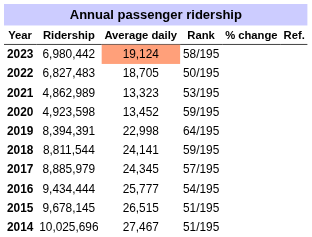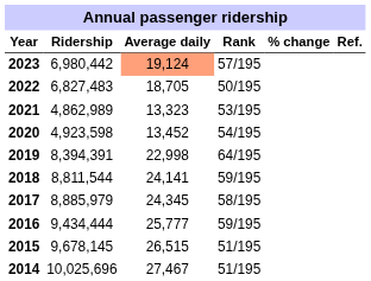 <table class="toccolours" cellpadding="4" cellspacing="0" style="text-align:right;">
 <tr>
 <th colspan="6"  style="background-color:#ccf; background-color:#ccf; font-size:110%; text-align:center;">Annual passenger ridership</th>
 </tr>
 <tr style="font-size:95%; text-align:center">
 <th style="border-bottom:1px solid black">Year</th>
 <th style="border-bottom:1px solid black">Ridership</th>
 <th style="border-bottom:1px solid black">Average daily</th>
 <th style="border-bottom:1px solid black">Rank</th>
 <th style="border-bottom:1px solid black">% change</th>
 <th style="border-bottom:1px solid black">Ref.</th>
 </tr>
 <tr style="text-align:center;">
 <td><strong>2023</strong></td>
 <td>6,980,442</td>
 <td style="background: lightsalmon;">19,124</td>
-<td>58/195</td>
+<td>57/195</td>
 <td></td>
 <td></td>
 </tr>
 <tr style="text-align:center;">
 <td><strong>2022</strong></td>
 <td>6,827,483</td>
 <td>18,705</td>
 <td>50/195</td>
 <td></td>
 <td></td>
 </tr>
 <tr style="text-align:center;">
 <td><strong>2021</strong></td>
 <td>4,862,989</td>
 <td>13,323</td>
 <td>53/195</td>
 <td></td>
 <td></td>
 </tr>
 <tr style="text-align:center;">
 <td><strong>2020</strong></td>
 <td>4,923,598</td>
 <td>13,452</td>
-<td>59/195</td>
+<td>54/195</td>
 <td></td>
 <td></td>
 </tr>
 <tr style="text-align:center;">
 <td><strong>2019</strong></td>
 <td>8,394,391</td>
 <td>22,998</td>
 <td>64/195</td>
 <td></td>
 <td></td>
 </tr>
 <tr style="text-align:center;">
 <td><strong>2018</strong></td>
 <td>8,811,544</td>
 <td>24,141</td>
 <td>59/195</td>
 <td></td>
 <td></td>
 </tr>
 <tr style="text-align:center;">
 <td><strong>2017</strong></td>
 <td>8,885,979</td>
 <td>24,345</td>
-<td>57/195</td>
+<td>58/195</td>
 <td></td>
 <td></td>
 </tr>
 <tr style="text-align:center;">
 <td><strong>2016</strong></td>
 <td>9,434,444</td>
 <td>25,777</td>
-<td>54/195</td>
+<td>59/195</td>
 <td></td>
 <td></td>
 </tr>
 <tr style="text-align:center;">
 <td><strong>2015</strong></td>
 <td>9,678,145</td>
 <td>26,515</td>
 <td>51/195</td>
 <td></td>
 <td></td>
 </tr>
 <tr style="text-align:center;">
 <td><strong>2014</strong></td>
 <td>10,025,696</td>
 <td>27,467</td>
 <td>51/195</td>
 <td></td>
 <td></td>
 </tr>
 </table>
